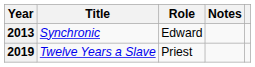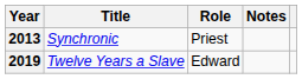 <table class="wikitable sortable plainrowheaders">
 <tr>
 <th scope="col">Year</th>
 <th scope="col">Title</th>
 <th scope="col">Role</th>
 <th scope="col" class="unsortable">Notes</th>
 <th scope="col" class="unsortable"></th>
 </tr>
 <tr>
 <th scope="row">2013</th>
 <td><em><a href='#'>Synchronic</a></em></td>
-<td>Edward</td>
+<td>Priest</td>
 <td></td>
 <td style="text-align:center;"></td>
 </tr>
 <tr>
 <th scope="row">2019</th>
 <td><em><a href='#'>Twelve Years a Slave</a></em></td>
-<td>Priest</td>
+<td>Edward</td>
 <td></td>
 <td style="text-align:center;"></td>
 </tr>
 </table>
